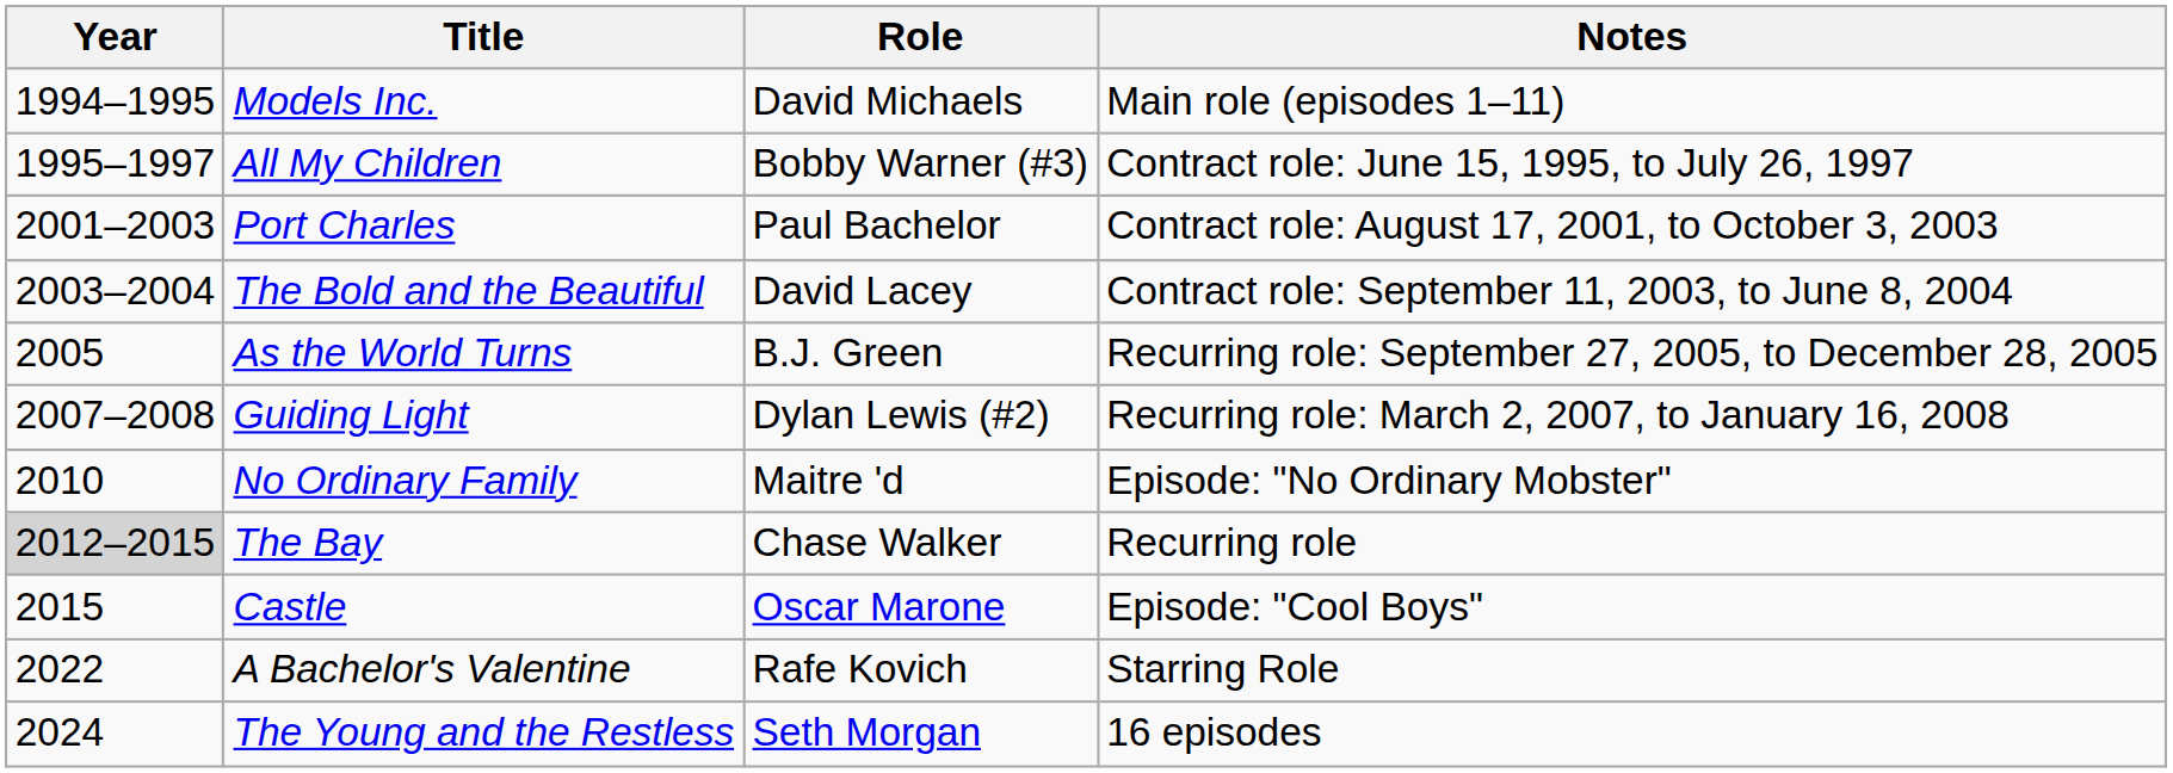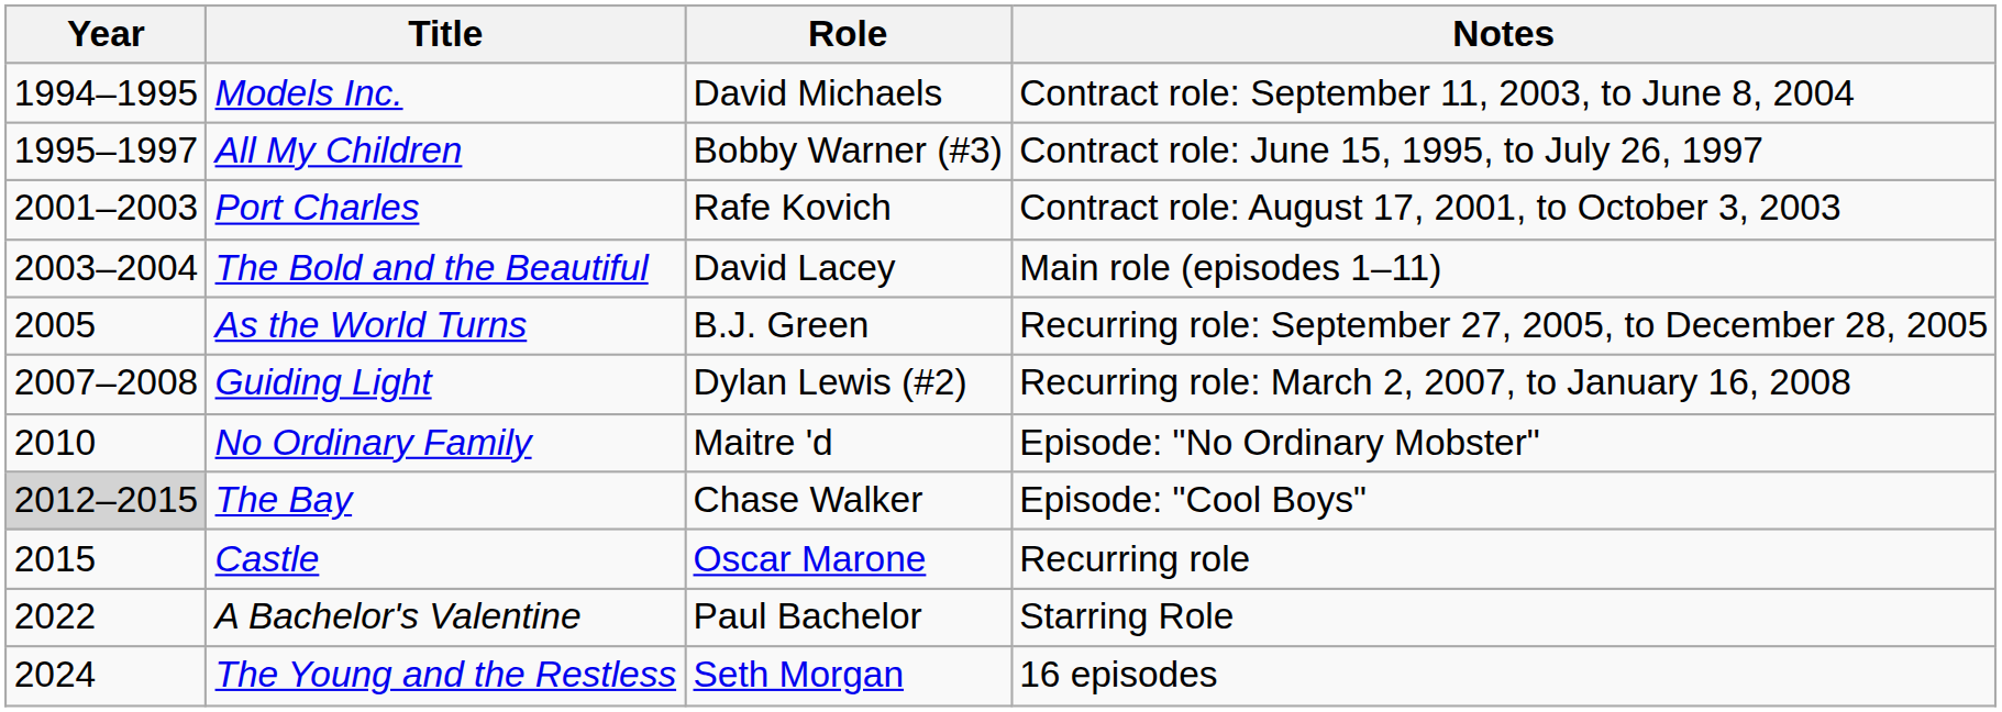 <table class="wikitable sortable">
 <tr>
 <th>Year</th>
 <th>Title</th>
 <th>Role</th>
 <th class="unsortable">Notes</th>
 </tr>
 <tr>
 <td>1994–1995</td>
 <td><em><a href='#'>Models Inc.</a></em></td>
 <td>David Michaels</td>
-<td>Main role (episodes 1–11)</td>
+<td>Contract role: September 11, 2003, to June 8, 2004</td>
 </tr>
 <tr>
 <td>1995–1997</td>
 <td><em><a href='#'>All My Children</a></em></td>
 <td>Bobby Warner (#3)</td>
 <td>Contract role: June 15, 1995, to July 26, 1997</td>
 </tr>
 <tr>
 <td>2001–2003</td>
 <td><em><a href='#'>Port Charles</a></em></td>
-<td>Paul Bachelor</td>
+<td>Rafe Kovich</td>
 <td>Contract role: August 17, 2001, to October 3, 2003</td>
 </tr>
 <tr>
 <td>2003–2004</td>
 <td><em><a href='#'>The Bold and the Beautiful</a></em></td>
 <td>David Lacey</td>
-<td>Contract role: September 11, 2003, to June 8, 2004</td>
+<td>Main role (episodes 1–11)</td>
 </tr>
 <tr>
 <td>2005</td>
 <td><em><a href='#'>As the World Turns</a></em></td>
 <td>B.J. Green</td>
 <td>Recurring role: September 27, 2005, to December 28, 2005</td>
 </tr>
 <tr>
 <td>2007–2008</td>
 <td><em><a href='#'>Guiding Light</a></em></td>
 <td>Dylan Lewis (#2)</td>
 <td>Recurring role: March 2, 2007, to January 16, 2008</td>
 </tr>
 <tr>
 <td>2010</td>
 <td><em><a href='#'>No Ordinary Family</a></em></td>
 <td>Maitre 'd</td>
 <td>Episode: "No Ordinary Mobster"</td>
 </tr>
 <tr>
 <td style="background: lightgrey;">2012–2015</td>
 <td><em><a href='#'>The Bay</a></em></td>
 <td>Chase Walker</td>
-<td>Recurring role</td>
+<td>Episode: "Cool Boys"</td>
 </tr>
 <tr>
 <td>2015</td>
 <td><em><a href='#'>Castle</a></em></td>
 <td><a href='#'>Oscar Marone</a></td>
-<td>Episode: "Cool Boys"</td>
+<td>Recurring role</td>
 </tr>
 <tr>
 <td>2022</td>
 <td><em>A Bachelor's Valentine</em></td>
-<td>Rafe Kovich</td>
+<td>Paul Bachelor</td>
 <td>Starring Role</td>
 </tr>
 <tr>
 <td>2024</td>
 <td><em><a href='#'>The Young and the Restless</a></em></td>
 <td><a href='#'>Seth Morgan</a></td>
 <td>16 episodes</td>
 </tr>
 </table>
